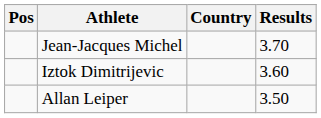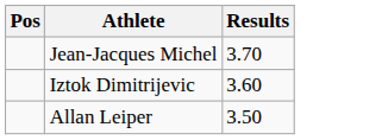 <table class="wikitable">
 <tr>
 <th>Pos</th>
 <th>Athlete</th>
-<th>Country</th>
 <th>Results</th>
 </tr>
 <tr>
 <td align="center"></td>
 <td>Jean-Jacques Michel</td>
-<td></td>
 <td>3.70</td>
 </tr>
 <tr>
 <td align="center"></td>
 <td>Iztok Dimitrijevic</td>
-<td></td>
 <td>3.60</td>
 </tr>
 <tr>
 <td align="center"></td>
 <td>Allan Leiper</td>
-<td></td>
 <td>3.50</td>
 </tr>
 </table>
